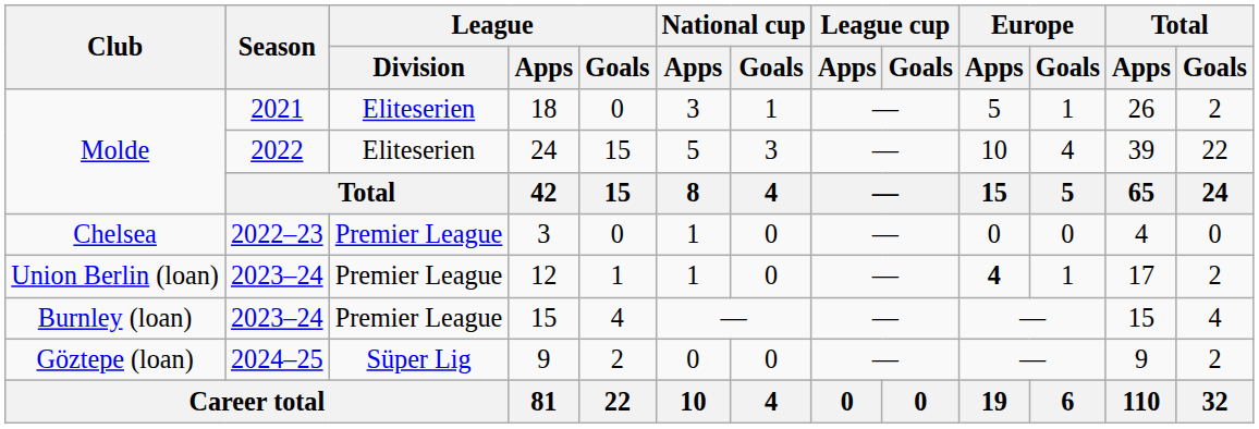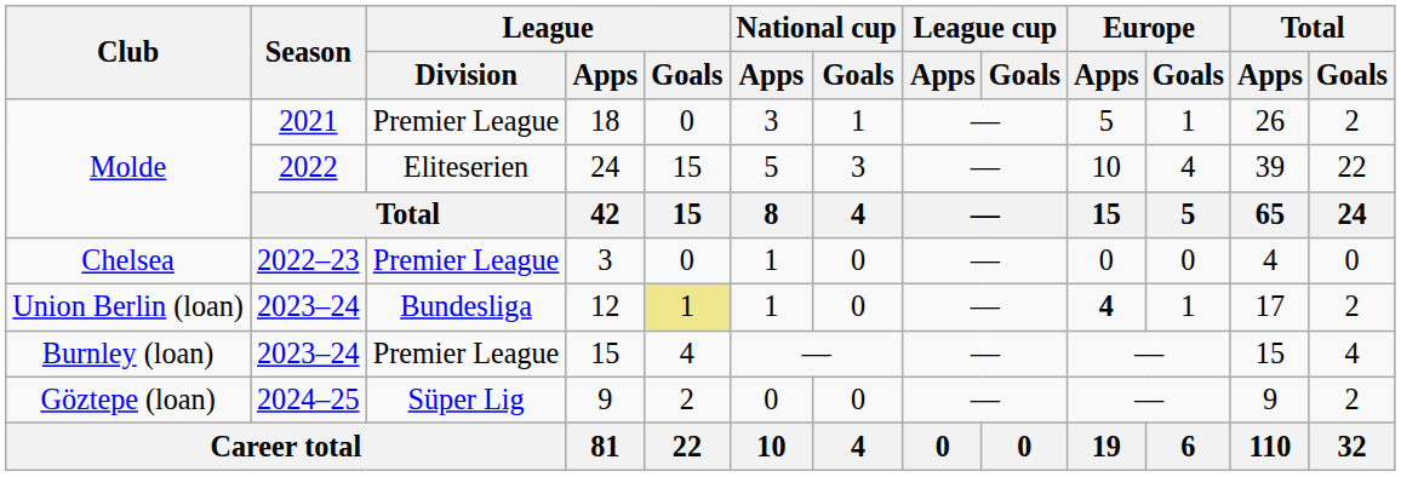 <table class="wikitable" style="text-align:center">
 <tr>
 <th rowspan="2">Club</th>
 <th rowspan="2">Season</th>
 <th colspan="3">League</th>
 <th colspan="2">National cup</th>
 <th colspan="2">League cup</th>
 <th colspan="2">Europe</th>
 <th colspan="2">Total</th>
 </tr>
 <tr>
 <th>Division</th>
 <th>Apps</th>
 <th>Goals</th>
 <th>Apps</th>
 <th>Goals</th>
 <th>Apps</th>
 <th>Goals</th>
 <th>Apps</th>
 <th>Goals</th>
 <th>Apps</th>
 <th>Goals</th>
 </tr>
 <tr>
 <td rowspan="3"><a href='#'>Molde</a></td>
 <td><a href='#'>2021</a></td>
-<td><a href='#'>Eliteserien</a></td>
+<td>Premier League</td>
 <td>18</td>
 <td>0</td>
 <td>3</td>
 <td>1</td>
 <td colspan="2">—</td>
 <td>5</td>
 <td>1</td>
 <td>26</td>
 <td>2</td>
 </tr>
 <tr>
 <td><a href='#'>2022</a></td>
 <td>Eliteserien</td>
 <td>24</td>
 <td>15</td>
 <td>5</td>
 <td>3</td>
 <td colspan="2">—</td>
 <td>10</td>
 <td>4</td>
 <td>39</td>
 <td>22</td>
 </tr>
 <tr>
 <th colspan="2">Total</th>
 <th>42</th>
 <th>15</th>
 <th>8</th>
 <th>4</th>
 <th colspan="2">—</th>
 <th>15</th>
 <th>5</th>
 <th>65</th>
 <th>24</th>
 </tr>
 <tr>
 <td><a href='#'>Chelsea</a></td>
 <td><a href='#'>2022–23</a></td>
 <td><a href='#'>Premier League</a></td>
 <td>3</td>
 <td>0</td>
 <td>1</td>
 <td>0</td>
 <td colspan="2">—</td>
 <td>0</td>
 <td>0</td>
 <td>4</td>
 <td>0</td>
 </tr>
 <tr>
 <td><a href='#'>Union Berlin</a> (loan)</td>
 <td><a href='#'>2023–24</a></td>
-<td>Premier League</td>
+<td><a href='#'>Bundesliga</a></td>
 <td>12</td>
-<td>1</td>
+<td style="background: khaki;">1</td>
 <td>1</td>
 <td>0</td>
 <td colspan="2">—</td>
 <td><strong>4</strong></td>
 <td>1</td>
 <td>17</td>
 <td>2</td>
 </tr>
 <tr>
 <td><a href='#'>Burnley</a> (loan)</td>
 <td><a href='#'>2023–24</a></td>
 <td>Premier League</td>
 <td>15</td>
 <td>4</td>
 <td colspan="2">—</td>
 <td colspan="2">—</td>
 <td colspan="2">—</td>
 <td>15</td>
 <td>4</td>
 </tr>
 <tr>
 <td><a href='#'>Göztepe</a> (loan)</td>
 <td><a href='#'>2024–25</a></td>
 <td><a href='#'>Süper Lig</a></td>
 <td>9</td>
 <td>2</td>
 <td>0</td>
 <td>0</td>
 <td colspan=2>—</td>
 <td colspan=2>—</td>
 <td>9</td>
 <td>2</td>
 </tr>
 <tr>
 <th colspan="3">Career total</th>
 <th>81</th>
 <th>22</th>
 <th>10</th>
 <th>4</th>
 <th>0</th>
 <th>0</th>
 <th>19</th>
 <th>6</th>
 <th>110</th>
 <th>32</th>
 </tr>
 </table>
